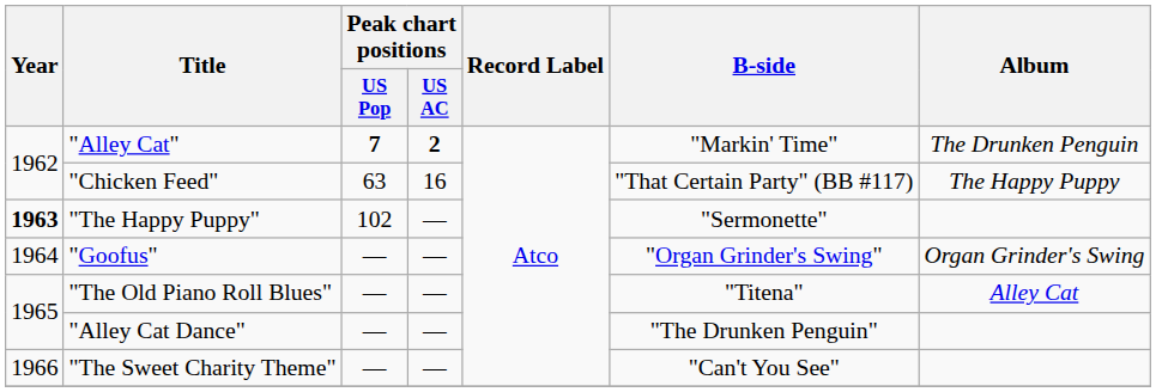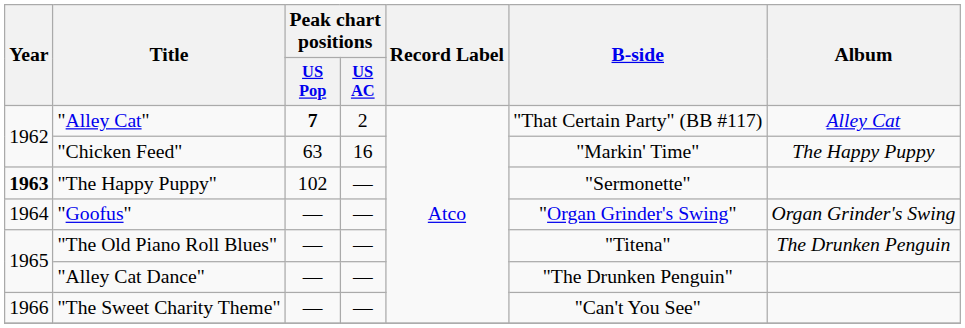 <table class="wikitable" style=text-align:center;>
 <tr>
 <th rowspan="2">Year</th>
 <th rowspan="2">Title</th>
 <th colspan="2">Peak chart<br>positions</th>
 <th rowspan="2">Record Label</th>
 <th rowspan="2"><a href='#'>B-side</a></th>
 <th rowspan="2">Album</th>
 </tr>
 <tr style="font-size:smaller;">
 <th align=centre><a href='#'>US<br>Pop</a></th>
 <th align=centre><a href='#'>US<br>AC</a></th>
 </tr>
 <tr>
 <td rowspan="2">1962</td>
 <td align=left>"<a href='#'>Alley Cat</a>"</td>
 <td><strong>7</strong></td>
-<td><strong>2</strong></td>
+<td>2</td>
 <td rowspan="7"><a href='#'>Atco</a></td>
-<td rowspan="1">"Markin' Time"</td>
-<td rowspan="1"><em>The Drunken Penguin</em></td>
+<td rowspan="1">"That Certain Party" (BB #117)</td>
+<td rowspan="1"><em><a href='#'>Alley Cat</a></em></td>
 </tr>
 <tr>
 <td align=left>"Chicken Feed"</td>
 <td>63</td>
 <td>16</td>
-<td rowspan="1">"That Certain Party" (BB #117)</td>
+<td rowspan="1">"Markin' Time"</td>
 <td rowspan=""><em>The Happy Puppy</em></td>
 </tr>
 <tr>
 <td rowspan="1"><strong>1963</strong></td>
 <td align=left>"The Happy Puppy"</td>
 <td>102</td>
 <td>—</td>
 <td rowspan="1">"Sermonette"</td>
 </tr>
 <tr>
 <td rowspan="1">1964</td>
 <td align=left>"<a href='#'>Goofus</a>"</td>
 <td>—</td>
 <td>—</td>
 <td rowspan="1">"<a href='#'>Organ Grinder's Swing</a>"</td>
 <td rowspan="1"><em>Organ Grinder's Swing</em></td>
 </tr>
 <tr>
 <td rowspan="2">1965</td>
 <td align=left>"The Old Piano Roll Blues"</td>
 <td>—</td>
 <td>—</td>
 <td rowspan="1">"Titena"</td>
-<td rowspan="1"><em><a href='#'>Alley Cat</a></em></td>
+<td rowspan="1"><em>The Drunken Penguin</em></td>
 </tr>
 <tr>
 <td align=left>"Alley Cat Dance"</td>
 <td>—</td>
 <td>—</td>
 <td rowspan="1">"The Drunken Penguin"</td>
 <td rowspan="1"></td>
 </tr>
 <tr>
 <td rowspan="1">1966</td>
 <td align=left>"The Sweet Charity Theme"</td>
 <td>—</td>
 <td>—</td>
 <td rowspan="1">"Can't You See"</td>
 <td rowspan="1"></td>
 </tr>
 <tr>
 </tr>
 </table>
